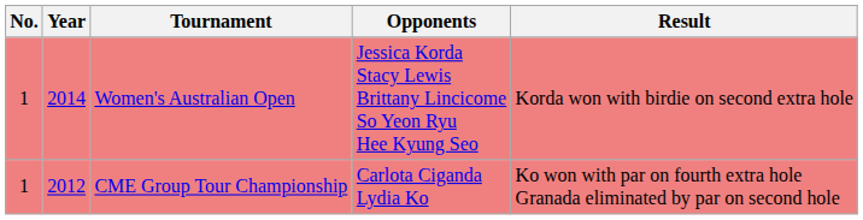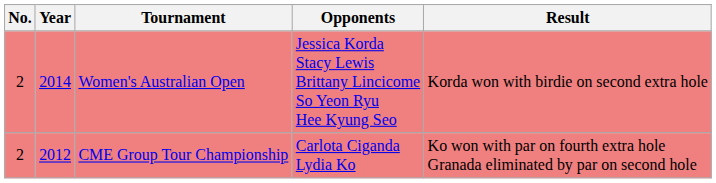 <table class="wikitable" style="font-size:95%;">
 <tr>
 <th>No.</th>
 <th>Year</th>
 <th>Tournament</th>
 <th>Opponents</th>
 <th>Result</th>
 </tr>
 <tr style="background:#F08080;">
-<td align=center>1</td>
+<td align=center>2</td>
 <td align=center><a href='#'>2014</a></td>
 <td><a href='#'>Women's Australian Open</a></td>
 <td> <a href='#'>Jessica Korda</a><br> <a href='#'>Stacy Lewis</a><br> <a href='#'>Brittany Lincicome</a><br> <a href='#'>So Yeon Ryu</a><br>  <a href='#'>Hee Kyung Seo</a></td>
 <td>Korda won with birdie on second extra hole</td>
 </tr>
 <tr style="background:#F08080;">
-<td align=center>1</td>
+<td align=center>2</td>
 <td align=center><a href='#'>2012</a></td>
 <td><a href='#'>CME Group Tour Championship</a></td>
 <td> <a href='#'>Carlota Ciganda</a><br> <a href='#'>Lydia Ko</a></td>
 <td>Ko won with par on fourth extra hole<br>Granada eliminated by par on second hole</td>
 </tr>
 </table>
